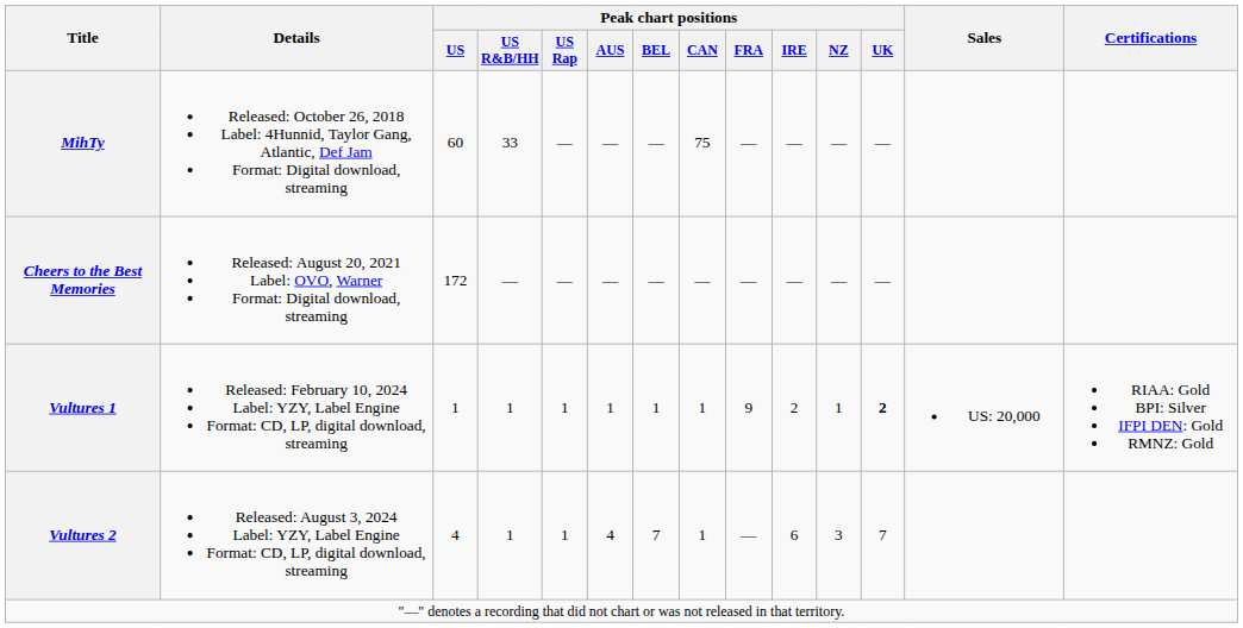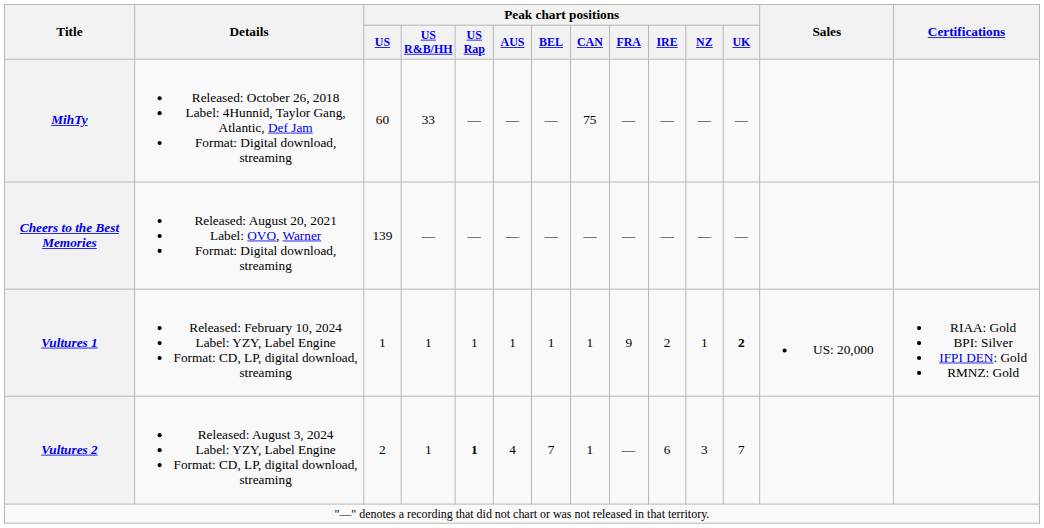 <table class="wikitable plainrowheaders" style="text-align:center;">
 <tr>
 <th scope="col" rowspan="2" style="width:11em;">Title</th>
 <th scope="col" rowspan="2" style="width:20em;">Details</th>
 <th scope="col" colspan="10">Peak chart positions</th>
 <th scope="col" rowspan="2" style="width:11em;">Sales</th>
 <th scope="col" rowspan="2" style="width:12em;"><a href='#'>Certifications</a></th>
 </tr>
 <tr>
 <th scope="col" style="width:3em;font-size:90%;"><a href='#'>US</a><br></th>
 <th scope="col" style="width:3em;font-size:90%;"><a href='#'>US<br>R&B/HH</a><br></th>
 <th scope="col" style="width:3em;font-size:90%;"><a href='#'>US<br>Rap</a><br></th>
 <th scope="col" style="width:3em;font-size:90%;"><a href='#'>AUS</a><br></th>
 <th scope="col" style="width:3em;font-size:90%;"><a href='#'>BEL</a><br></th>
 <th scope="col" style="width:3em;font-size:90%;"><a href='#'>CAN</a><br></th>
 <th scope="col" style="width:3em;font-size:90%;"><a href='#'>FRA</a><br></th>
 <th scope="col" style="width:3em;font-size:90%;"><a href='#'>IRE</a><br></th>
 <th scope="col" style="width:3em;font-size:90%;"><a href='#'>NZ</a><br></th>
 <th scope="col" style="width:3em;font-size:90%;"><a href='#'>UK</a><br></th>
 </tr>
 <tr>
 <th scope="row"><em><a href='#'>MihTy</a></em><br></th>
 <td><br><ul><li>Released: October 26, 2018</li><li>Label: 4Hunnid, Taylor Gang, Atlantic, <a href='#'>Def Jam</a></li><li>Format: Digital download, streaming</li></ul></td>
 <td>60</td>
 <td>33</td>
 <td>—</td>
 <td>—</td>
 <td>—</td>
 <td>75</td>
 <td>—</td>
 <td>—</td>
 <td>—</td>
 <td>—</td>
 <td></td>
 <td></td>
 </tr>
 <tr>
 <th scope="row"><em><a href='#'>Cheers to the Best Memories</a></em><br></th>
 <td><br><ul><li>Released: August 20, 2021</li><li>Label: <a href='#'>OVO</a>, <a href='#'>Warner</a></li><li>Format: Digital download, streaming</li></ul></td>
-<td>172<br></td>
+<td>139<br></td>
 <td>—</td>
 <td>—</td>
 <td>—</td>
 <td>—</td>
 <td>—</td>
 <td>—</td>
 <td>—</td>
 <td>—</td>
 <td>—</td>
 <td></td>
 <td></td>
 </tr>
 <tr>
 <th scope="row"><em><a href='#'>Vultures 1</a></em><br></th>
 <td><br><ul><li>Released: February 10, 2024</li><li>Label: YZY, Label Engine</li><li>Format: CD, LP, digital download, streaming</li></ul></td>
 <td>1</td>
 <td>1</td>
 <td>1</td>
 <td>1</td>
 <td>1</td>
 <td>1</td>
 <td>9</td>
 <td>2</td>
 <td>1</td>
 <td><strong>2</strong></td>
 <td><br><ul><li>US: 20,000</li></ul></td>
 <td><br><ul><li>RIAA: Gold</li><li>BPI: Silver</li><li><a href='#'>IFPI DEN</a>: Gold</li><li>RMNZ: Gold</li></ul></td>
 </tr>
 <tr>
 <th scope="row"><em><a href='#'>Vultures 2</a></em><br></th>
 <td><br><ul><li>Released: August 3, 2024</li><li>Label: YZY, Label Engine</li><li>Format: CD, LP, digital download, streaming</li></ul></td>
-<td>4</td>
+<td>2</td>
 <td>1</td>
-<td>1</td>
+<td><strong>1</strong></td>
 <td>4<br></td>
 <td>7</td>
 <td>1</td>
 <td>—</td>
 <td>6<br></td>
 <td>3<br></td>
 <td>7</td>
 <td></td>
 <td></td>
 </tr>
 <tr>
 <td colspan="16" style="font-size:90%">"—" denotes a recording that did not chart or was not released in that territory.</td>
 </tr>
 </table>
